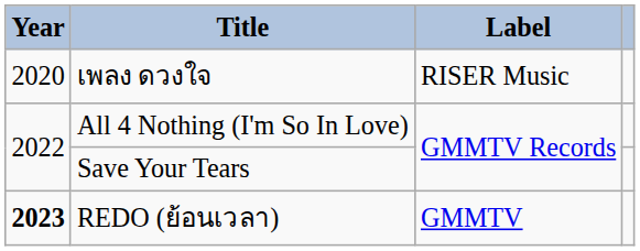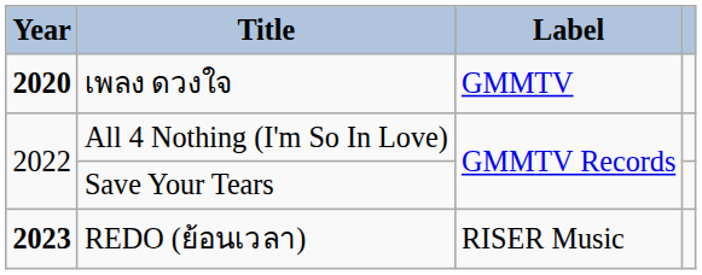 <table class="wikitable" style="font-size: 95%;">
 <tr>
 <th style="background: #B0C4DE;">Year</th>
 <th style="background: #B0C4DE;">Title</th>
 <th style="background: #B0C4DE;">Label</th>
 <th style="background: #B0C4DE;"  class="unsortable"></th>
 </tr>
 <tr>
-<td>2020</td>
+<td><strong>2020</strong></td>
 <td>เพลง ดวงใจ</td>
-<td>RISER Music</td>
+<td><a href='#'>GMMTV</a></td>
 <td style="text-align:center;"></td>
 </tr>
 <tr>
 <td rowspan = "2">2022</td>
 <td>All 4 Nothing (I'm So In Love)</td>
 <td rowspan = "2"><a href='#'>GMMTV Records</a></td>
 <td style="text-align:center;"></td>
 </tr>
 <tr>
 <td>Save Your Tears <br></td>
 <td style="text-align:center;"></td>
 </tr>
 <tr>
 <td><strong>2023</strong></td>
 <td>REDO (ย้อนเวลา) <br></td>
-<td><a href='#'>GMMTV</a></td>
+<td>RISER Music</td>
 <td style="text-align:center;"></td>
 </tr>
 </table>
